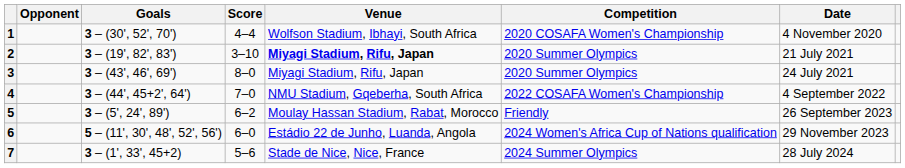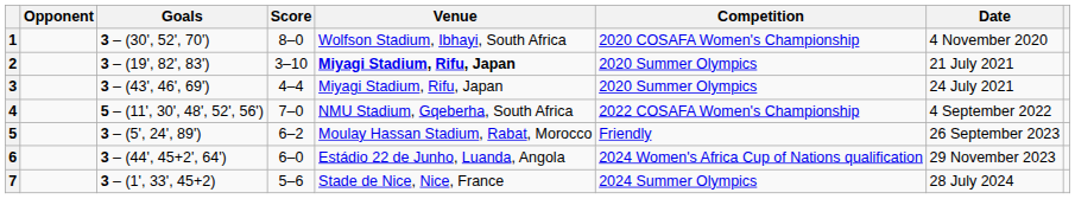 <table class="wikitable sortable">
 <tr>
 <th scope=col></th>
 <th scope=col>Opponent</th>
 <th scope=col>Goals</th>
 <th scope=col>Score</th>
 <th scope=col>Venue</th>
 <th scope=col>Competition</th>
 <th scope=col>Date</th>
 <th scope=col class="unsortable"></th>
 </tr>
 <tr>
 <th style="text-align: center">1</th>
 <td data-sort-value="Switzerland"></td>
 <td data-sort-value="15"><strong>3</strong> – (30', 52', 70')</td>
-<td data-sort-value="1" style="text-align: center">4–4</td>
+<td data-sort-value="2" style="text-align: center">8–0</td>
 <td><a href='#'>Wolfson Stadium</a>, <a href='#'>Ibhayi</a>, South Africa</td>
 <td><a href='#'>2020 COSAFA Women's Championship</a></td>
 <td>4 November 2020</td>
 <td style="text-align: center"></td>
 </tr>
 <tr>
 <th style="text-align: center">2</th>
 <td data-sort-value="Brazil"></td>
 <td data-sort-value="29"><strong>3</strong> – (19', 82', 83')</td>
 <td data-sort-value="1" style="text-align: center">3–10</td>
 <td><strong><a href='#'>Miyagi Stadium</a>, <a href='#'>Rifu</a>, Japan</strong></td>
 <td><a href='#'>2020 Summer Olympics</a></td>
 <td>21 July 2021</td>
 <td style="text-align: center"></td>
 </tr>
 <tr>
 <th style="text-align: center">3</th>
 <td data-sort-value="Brazil"></td>
 <td data-sort-value="29"><strong>3</strong> – (43', 46', 69')</td>
-<td data-sort-value="2" style="text-align: center">8–0</td>
+<td data-sort-value="1" style="text-align: center">4–4</td>
 <td><a href='#'>Miyagi Stadium</a>, <a href='#'>Rifu</a>, Japan</td>
 <td><a href='#'>2020 Summer Olympics</a></td>
 <td>24 July 2021</td>
 <td style="text-align: center"></td>
 </tr>
 <tr>
 <th style="text-align: center">4</th>
 <td data-sort-value="Brazil"></td>
-<td data-sort-value="29"><strong>3</strong> – (44', 45+2', 64')</td>
+<td data-sort-value="29"><strong>5</strong> – (11', 30', 48', 52', 56')</td>
 <td data-sort-value="1" style="text-align: center">7–0</td>
 <td><a href='#'>NMU Stadium</a>, <a href='#'>Gqeberha</a>, South Africa</td>
 <td><a href='#'>2022 COSAFA Women's Championship</a></td>
 <td>4 September 2022</td>
 <td style="text-align: center"></td>
 </tr>
 <tr>
 <th style="text-align: center">5</th>
 <td data-sort-value="Brazil"></td>
 <td data-sort-value="29"><strong>3</strong> – (5', 24', 89')</td>
 <td data-sort-value="1" style="text-align: center">6–2</td>
 <td><a href='#'>Moulay Hassan Stadium</a>, <a href='#'>Rabat</a>, Morocco</td>
 <td><a href='#'>Friendly</a></td>
 <td>26 September 2023</td>
 <td style="text-align: center"></td>
 </tr>
 <tr>
 <th style="text-align: center">6</th>
 <td data-sort-value="Brazil"></td>
-<td data-sort-value="29"><strong>5</strong> – (11', 30', 48', 52', 56')</td>
+<td data-sort-value="29"><strong>3</strong> – (44', 45+2', 64')</td>
 <td data-sort-value="1" style="text-align: center">6–0</td>
 <td><a href='#'>Estádio 22 de Junho</a>, <a href='#'>Luanda</a>, Angola</td>
 <td><a href='#'>2024 Women's Africa Cup of Nations qualification</a></td>
 <td>29 November 2023</td>
 <td style="text-align: center"></td>
 </tr>
 <tr>
 <th style="text-align: center">7</th>
 <td data-sort-value="Brazil"></td>
 <td data-sort-value="29"><strong>3</strong> – (1', 33', 45+2)</td>
 <td data-sort-value="1" style="text-align: center">5–6</td>
 <td><a href='#'>Stade de Nice</a>, <a href='#'>Nice</a>, France</td>
 <td><a href='#'>2024 Summer Olympics</a></td>
 <td>28 July 2024</td>
 <td style="text-align: center"></td>
 </tr>
 </table>
